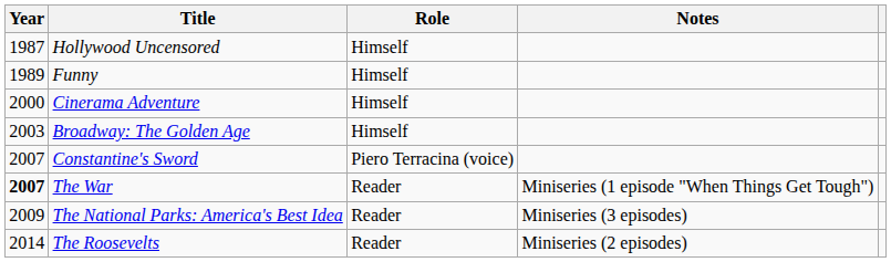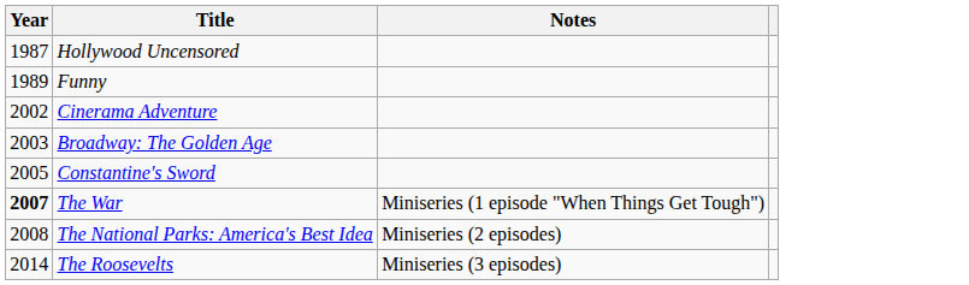 <table class="wikitable sortable">
 <tr>
 <th>Year</th>
 <th>Title</th>
-<th>Role</th>
 <th class=unsortable>Notes</th>
 <th class="unsortable"></th>
 </tr>
 <tr>
 <td>1987</td>
 <td><em>Hollywood Uncensored</em></td>
-<td>Himself</td>
 <td></td>
 <td></td>
 </tr>
 <tr>
 <td>1989</td>
 <td><em>Funny</em></td>
-<td>Himself</td>
 <td></td>
 <td></td>
 </tr>
 <tr>
-<td>2000</td>
+<td>2002</td>
 <td><em><a href='#'>Cinerama Adventure</a></em></td>
-<td>Himself</td>
 <td></td>
 <td></td>
 </tr>
 <tr>
 <td>2003</td>
 <td><em><a href='#'>Broadway: The Golden Age</a></em></td>
-<td>Himself</td>
 <td></td>
 <td></td>
 </tr>
 <tr>
-<td>2007</td>
+<td>2005</td>
 <td><em><a href='#'>Constantine's Sword</a></em></td>
-<td>Piero Terracina (voice)</td>
 <td></td>
 <td></td>
 </tr>
 <tr>
 <td><strong>2007</strong></td>
 <td><em><a href='#'>The War</a></em></td>
-<td>Reader</td>
 <td>Miniseries (1 episode "When Things Get Tough")</td>
 <td></td>
 </tr>
 <tr>
-<td>2009</td>
+<td>2008</td>
 <td><em><a href='#'>The National Parks: America's Best Idea</a></em></td>
-<td>Reader</td>
-<td>Miniseries (3 episodes)</td>
+<td>Miniseries (2 episodes)</td>
 <td></td>
 </tr>
 <tr>
 <td>2014</td>
 <td><em><a href='#'>The Roosevelts</a></em></td>
-<td>Reader</td>
-<td>Miniseries (2 episodes)</td>
+<td>Miniseries (3 episodes)</td>
 <td></td>
 </tr>
 </table>
